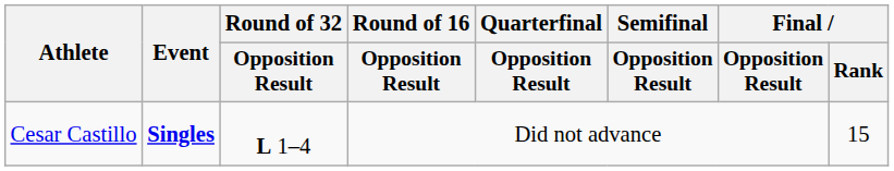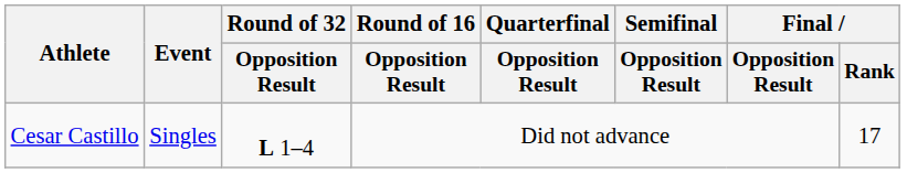 <table class=wikitable style=font-size:90%;text-align:center>
 <tr>
 <th rowspan=2>Athlete</th>
 <th rowspan=2>Event</th>
 <th>Round of 32</th>
 <th>Round of 16</th>
 <th>Quarterfinal</th>
 <th>Semifinal</th>
 <th colspan=2>Final / </th>
 </tr>
 <tr style=font-size:95%>
 <th>Opposition<br>Result</th>
 <th>Opposition<br>Result</th>
 <th>Opposition<br>Result</th>
 <th>Opposition<br>Result</th>
 <th>Opposition<br>Result</th>
 <th>Rank</th>
 </tr>
 <tr>
 <td align=left><a href='#'>Cesar Castillo</a></td>
-<td align=left><strong><a href='#'>Singles</a></strong></td>
+<td align=left><a href='#'>Singles</a></td>
 <td><br><strong>L</strong> 1–4</td>
 <td colspan=4>Did not advance</td>
-<td>15</td>
+<td>17</td>
 </tr>
 </table>
